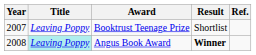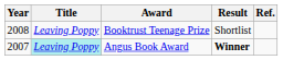 <table class="wikitable sortable mw-collapsible">
 <tr>
 <th>Year</th>
 <th>Title</th>
 <th>Award</th>
 <th>Result</th>
 <th>Ref.</th>
 </tr>
 <tr>
-<td>2007</td>
+<td>2008</td>
 <td><em><a href='#'>Leaving Poppy</a></em></td>
 <td><a href='#'>Booktrust Teenage Prize</a></td>
 <td>Shortlist</td>
 <td><em></em></td>
 </tr>
 <tr>
-<td>2008</td>
+<td>2007</td>
 <td style="background: paleturquoise;"><em><a href='#'>Leaving Poppy</a></em></td>
 <td><a href='#'>Angus Book Award</a></td>
 <td><strong>Winner</strong></td>
 <td><em></em></td>
 </tr>
 </table>
